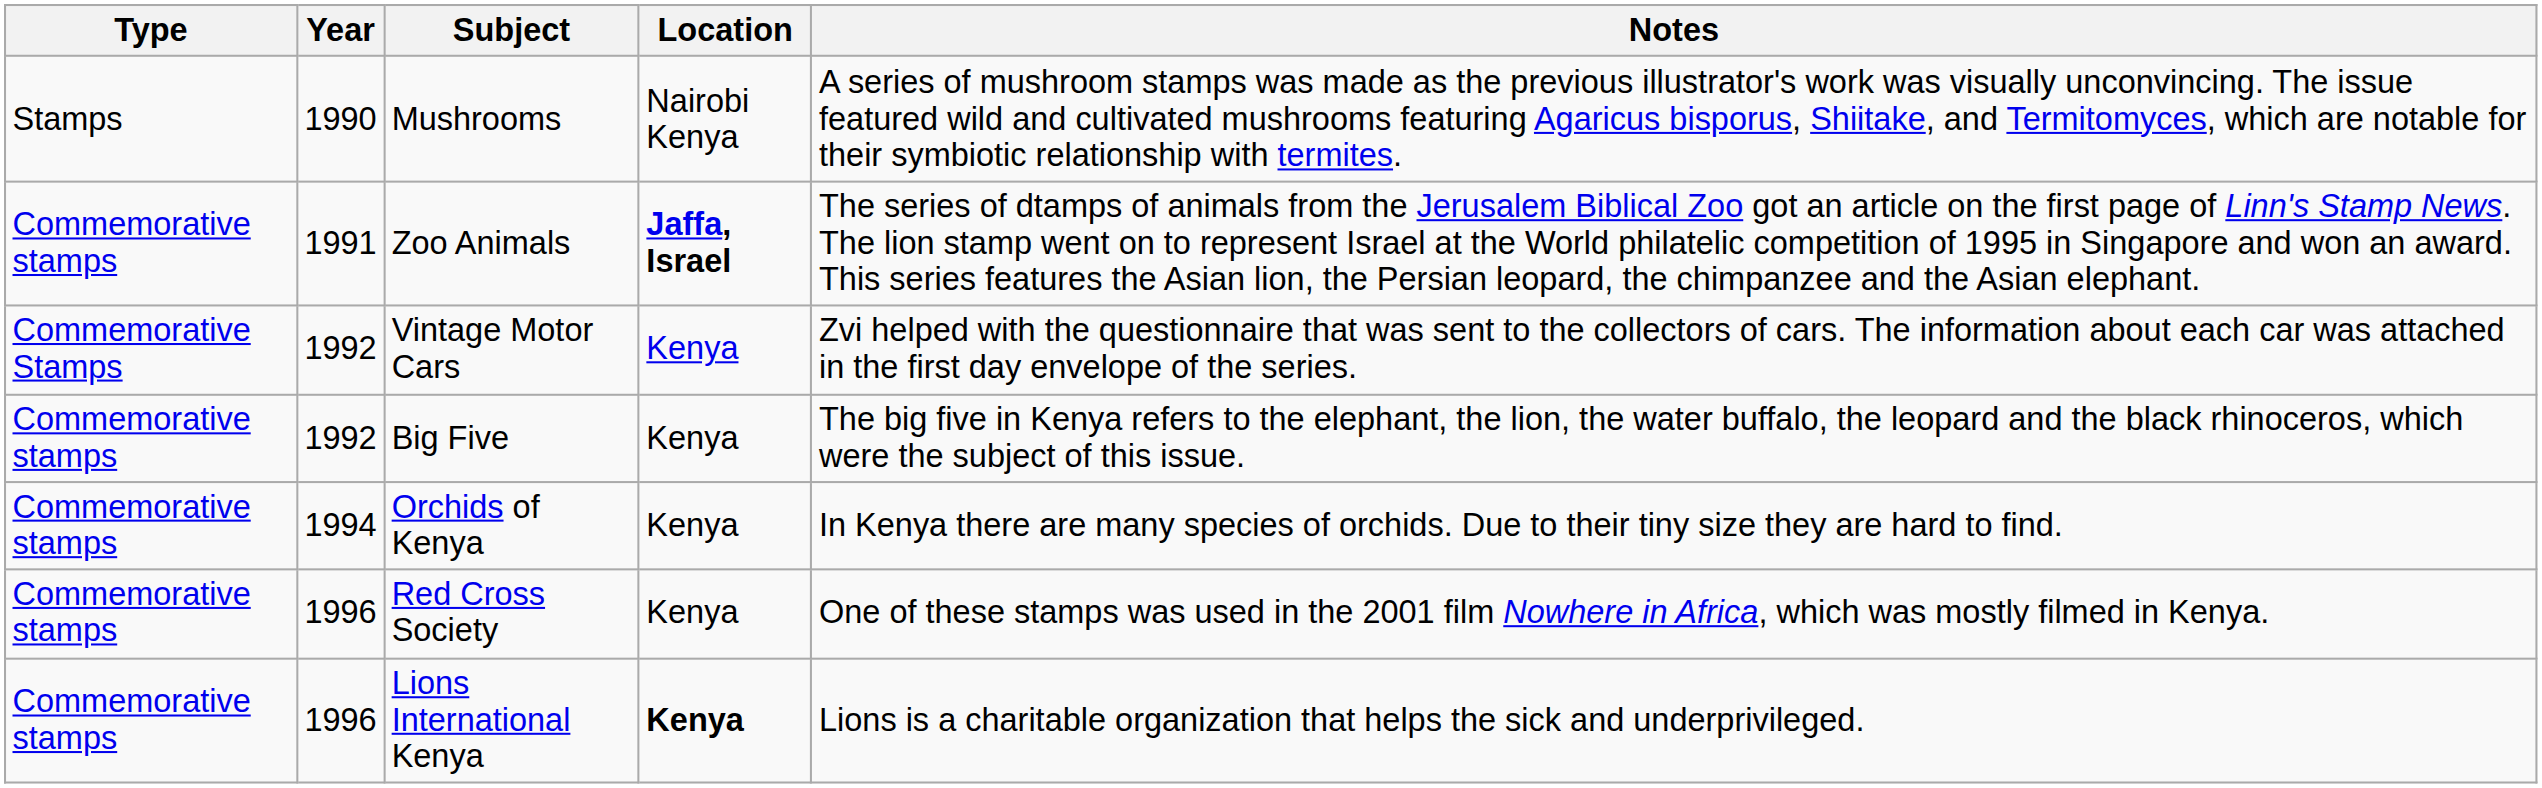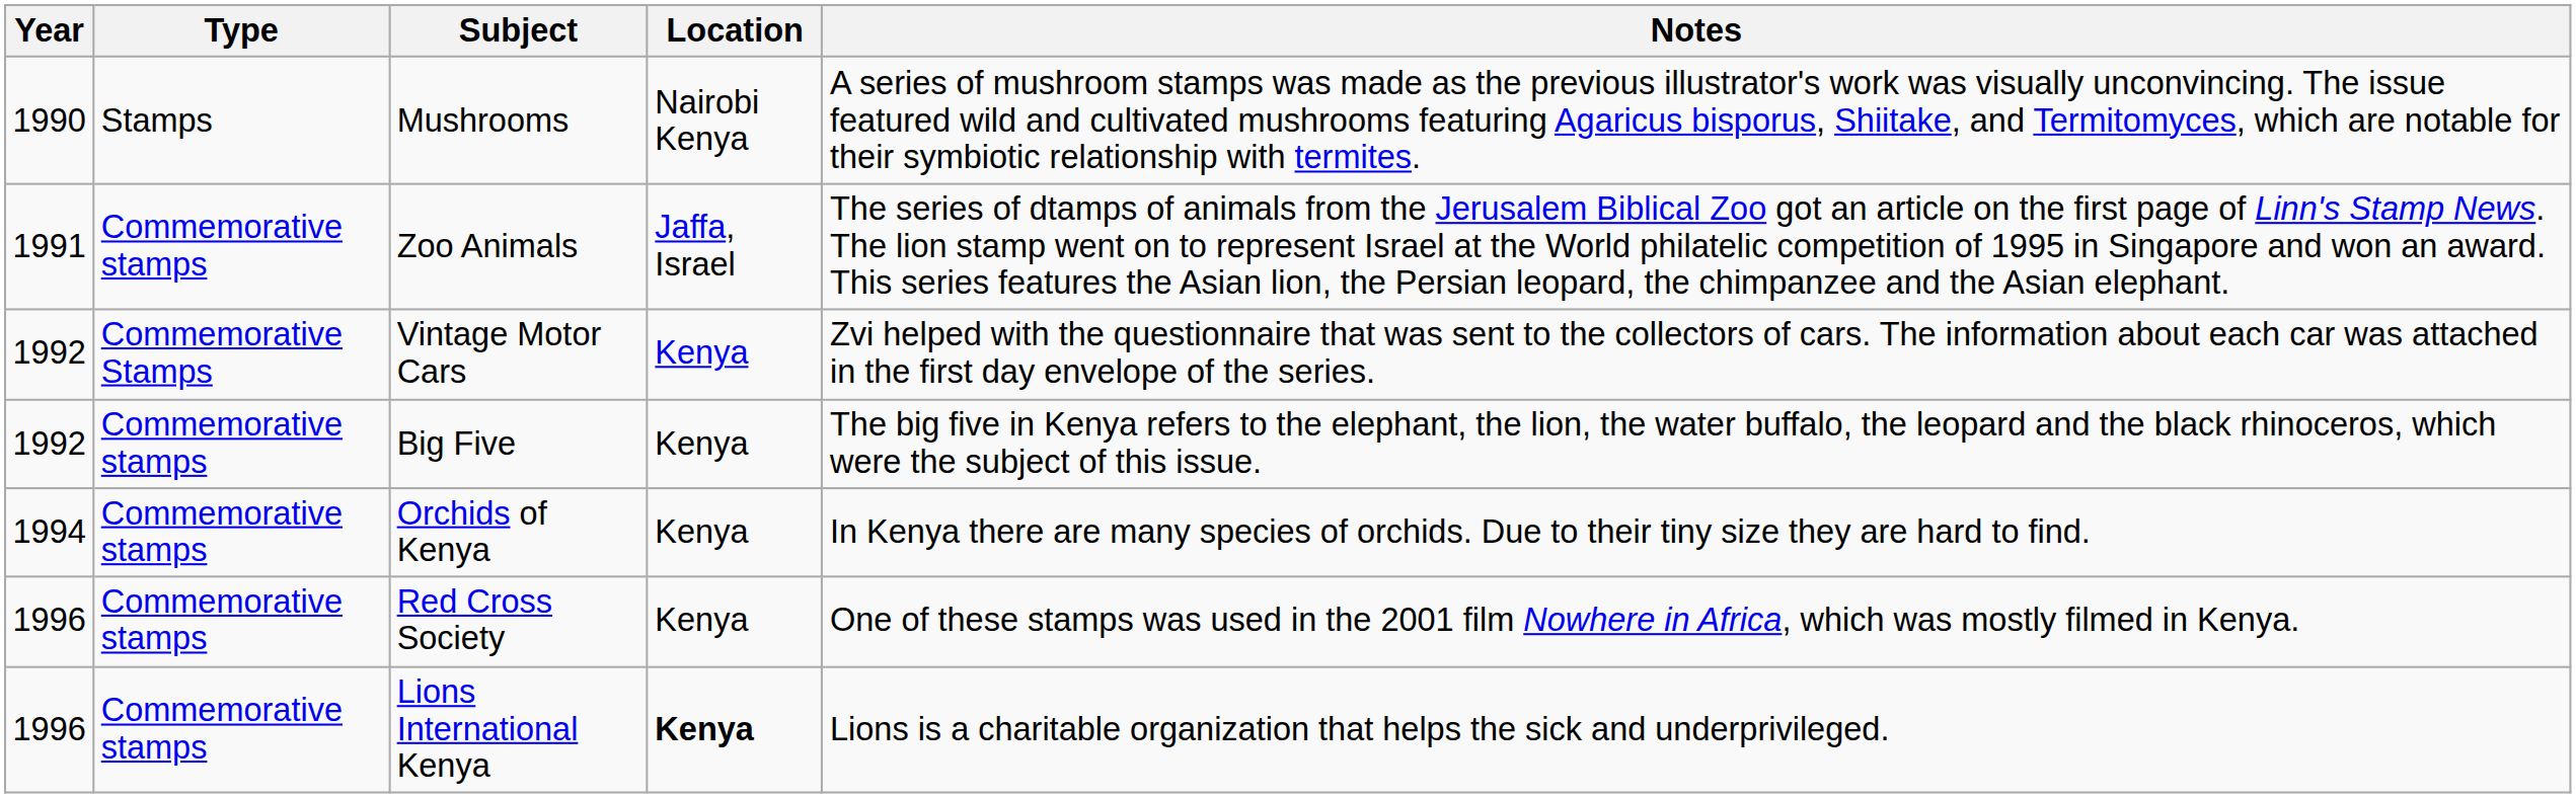 <table class="wikitable">
 <tr>
+<th>Year</th>
 <th>Type</th>
-<th>Year</th>
 <th>Subject</th>
 <th>Location</th>
 <th>Notes</th>
 </tr>
 <tr>
+<td>1990</td>
 <td>Stamps</td>
-<td>1990</td>
 <td>Mushrooms</td>
 <td>Nairobi Kenya</td>
 <td>A series of mushroom stamps was made as the previous illustrator's work was visually unconvincing. The issue featured wild and cultivated mushrooms featuring <a href='#'>Agaricus bisporus</a>, <a href='#'>Shiitake</a>, and  <a href='#'>Termitomyces</a>, which are notable for their symbiotic relationship with <a href='#'>termites</a>.</td>
 </tr>
 <tr>
+<td>1991</td>
 <td><a href='#'>Commemorative stamps</a></td>
-<td>1991</td>
 <td>Zoo Animals</td>
-<td><strong><a href='#'>Jaffa</a>, Israel</strong></td>
+<td><a href='#'>Jaffa</a>, Israel</td>
 <td>The series of dtamps of animals from the <a href='#'>Jerusalem Biblical Zoo</a> got an article on the first page of <em><a href='#'>Linn's Stamp News</a></em>. The lion stamp went on to represent Israel at the World philatelic competition of 1995 in Singapore and won an award. This series features the Asian lion, the Persian leopard, the chimpanzee and the Asian elephant.</td>
 </tr>
 <tr>
+<td>1992</td>
 <td><a href='#'>Commemorative Stamps</a></td>
-<td>1992</td>
 <td>Vintage Motor Cars</td>
 <td><a href='#'>Kenya</a></td>
 <td>Zvi helped with the questionnaire that was sent to the collectors of cars. The information about each car was attached in the first day envelope of the series.</td>
 </tr>
 <tr>
+<td>1992</td>
 <td><a href='#'>Commemorative stamps</a></td>
-<td>1992</td>
 <td>Big Five</td>
 <td>Kenya</td>
 <td>The big five in Kenya refers to the elephant, the lion, the water buffalo, the leopard and the black rhinoceros, which were the subject of this issue.</td>
 </tr>
 <tr>
+<td>1994</td>
 <td><a href='#'>Commemorative stamps</a></td>
-<td>1994</td>
 <td><a href='#'>Orchids</a> of Kenya</td>
 <td>Kenya</td>
 <td>In Kenya there are many species of orchids. Due to their tiny size they are hard to find.</td>
 </tr>
 <tr>
+<td>1996</td>
 <td><a href='#'>Commemorative stamps</a></td>
-<td>1996</td>
 <td><a href='#'>Red Cross</a> Society</td>
 <td>Kenya</td>
 <td>One of these stamps was used in the 2001 film <em><a href='#'>Nowhere in Africa</a></em>, which was mostly filmed in Kenya.</td>
 </tr>
 <tr>
+<td>1996</td>
 <td><a href='#'>Commemorative stamps</a></td>
-<td>1996</td>
 <td><a href='#'>Lions International</a> Kenya</td>
 <td><strong>Kenya</strong></td>
 <td>Lions is a charitable organization that helps the sick and underprivileged.</td>
 </tr>
 </table>
